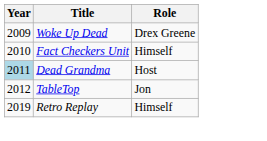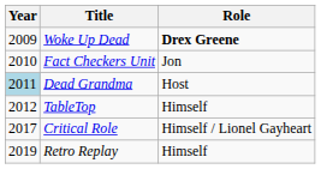 <table class="wikitable sortable">
 <tr>
 <th>Year</th>
 <th>Title</th>
 <th>Role</th>
 </tr>
 <tr>
 <td>2009</td>
 <td><em><a href='#'>Woke Up Dead</a></em></td>
-<td>Drex Greene</td>
+<td><strong>Drex Greene</strong></td>
 </tr>
 <tr>
 <td>2010</td>
 <td><em><a href='#'>Fact Checkers Unit</a></em></td>
-<td>Himself</td>
+<td>Jon</td>
 </tr>
 <tr>
 <td style="background: lightblue;">2011</td>
 <td><em><a href='#'>Dead Grandma</a></em></td>
 <td>Host</td>
 </tr>
 <tr>
 <td>2012</td>
 <td><em><a href='#'>TableTop</a></em></td>
-<td>Jon</td>
+<td>Himself</td>
+</tr>
+<tr>
+<td>2017</td>
+<td><em><a href='#'>Critical Role</a></em></td>
+<td>Himself / Lionel Gayheart</td>
 </tr>
 <tr>
 <td>2019</td>
 <td><em>Retro Replay</em></td>
 <td>Himself</td>
 </tr>
 </table>
